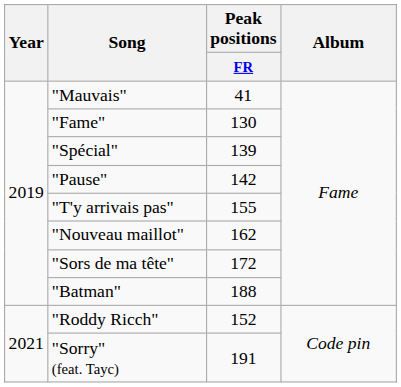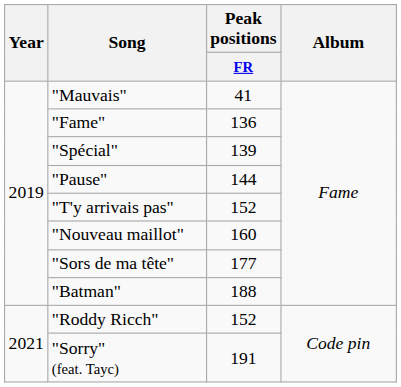 <table class="wikitable" style="font-size:99%; text-align:left;" width="40%" "class="wikitable">
 <tr>
 <th align="center" rowspan="2" width="10">Year</th>
 <th align="center" rowspan="2" width="140">Song</th>
 <th align="center" colspan="1" width="15">Peak positions</th>
 <th align="center" rowspan="2" width="100">Album</th>
 </tr>
 <tr>
 <th width="20"><small><a href='#'>FR</a><br></small></th>
 </tr>
 <tr>
 <td style="text-align:center;"rowspan=8>2019</td>
 <td>"Mauvais"</td>
 <td style="text-align:center;">41</td>
 <td style="text-align:center;" rowspan="8"><em>Fame</em></td>
 </tr>
 <tr>
 <td>"Fame"</td>
-<td style="text-align:center;">130</td>
+<td style="text-align:center;">136</td>
 </tr>
 <tr>
 <td>"Spécial"<br></td>
 <td style="text-align:center;">139</td>
 </tr>
 <tr>
 <td>"Pause"</td>
-<td style="text-align:center;">142</td>
+<td style="text-align:center;">144</td>
 </tr>
 <tr>
 <td>"T'y arrivais pas"</td>
-<td style="text-align:center;">155</td>
+<td style="text-align:center;">152</td>
 </tr>
 <tr>
 <td>"Nouveau maillot"</td>
-<td style="text-align:center;">162</td>
+<td style="text-align:center;">160</td>
 </tr>
 <tr>
 <td>"Sors de ma tête"</td>
-<td style="text-align:center;">172</td>
+<td style="text-align:center;">177</td>
 </tr>
 <tr>
 <td>"Batman"</td>
 <td style="text-align:center;">188</td>
 </tr>
 <tr>
 <td style="text-align:center;"rowspan=2>2021</td>
 <td>"Roddy Ricch"</td>
 <td style="text-align:center;">152</td>
 <td style="text-align:center;" rowspan=2><em>Code pin</em></td>
 </tr>
 <tr>
 <td>"Sorry"<br><small>(feat. Tayc)</small></td>
 <td style="text-align:center;">191</td>
 </tr>
 </table>
